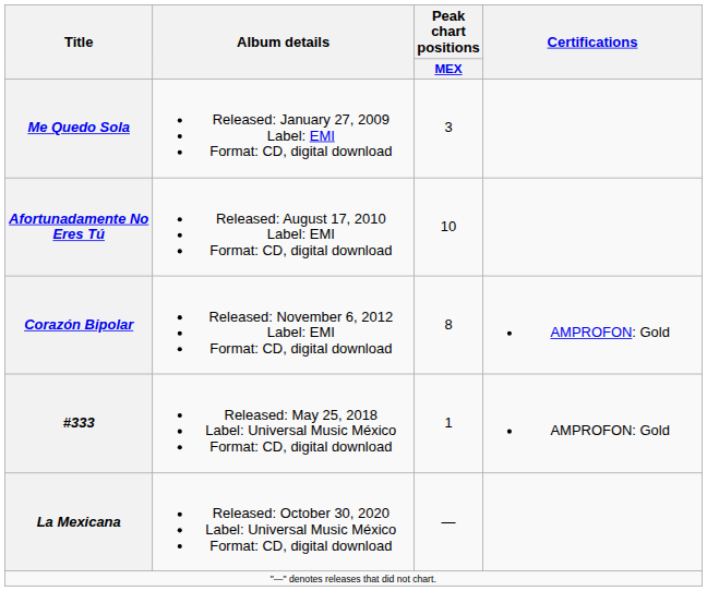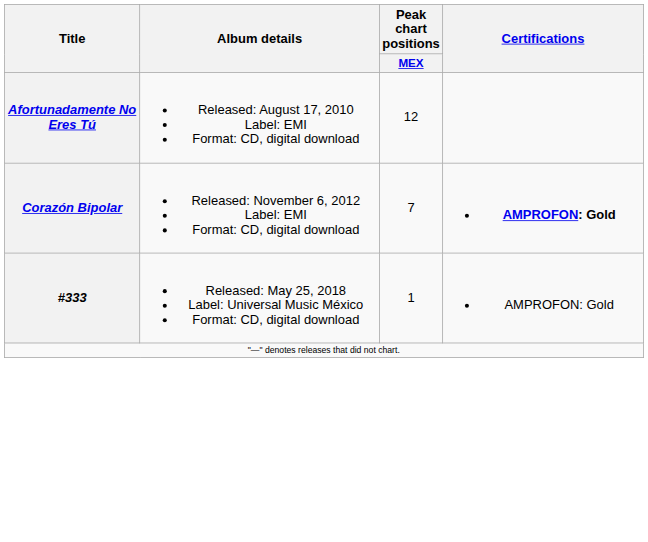 <table class="wikitable plainrowheaders" style="text-align:center;">
 <tr>
 <th scope="col" rowspan="2" style="width:10em;">Title</th>
 <th scope="col" rowspan="2" style="width:18em;">Album details</th>
 <th scope="col">Peak chart positions</th>
 <th scope="col" rowspan="2" style="width:15em;"><a href='#'>Certifications</a></th>
 </tr>
 <tr>
 <th scope="col" style="width:3em;font-size:90%;"><a href='#'>MEX</a></th>
 </tr>
 <tr>
-<th scope="row"><em><a href='#'>Me Quedo Sola</a></em></th>
-<td><br><ul><li>Released: January 27, 2009</li><li>Label: <a href='#'>EMI</a></li><li>Format: CD, digital download</li></ul></td>
-<td>3</td>
-<td></td>
-</tr>
-<tr>
 <th scope="row"><em><a href='#'>Afortunadamente No Eres Tú</a></em></th>
 <td><br><ul><li>Released: August 17, 2010</li><li>Label: EMI</li><li>Format: CD, digital download</li></ul></td>
-<td>10</td>
+<td>12</td>
 <td></td>
 </tr>
 <tr>
 <th scope="row"><em><a href='#'>Corazón Bipolar</a></em></th>
 <td><br><ul><li>Released: November 6, 2012</li><li>Label: EMI</li><li>Format: CD, digital download</li></ul></td>
-<td>8</td>
-<td><br><ul><li><a href='#'>AMPROFON</a>: Gold</li></ul></td>
+<td>7</td>
+<td><strong><br><ul><li><a href='#'>AMPROFON</a>: Gold</li></ul></strong></td>
 </tr>
 <tr>
 <th scope="row"><em>#333</em></th>
 <td><br><ul><li>Released: May 25, 2018</li><li>Label: Universal Music México</li><li>Format: CD, digital download</li></ul></td>
 <td>1</td>
 <td><br><ul><li>AMPROFON: Gold</li></ul></td>
 </tr>
 <tr>
-<th scope="row"><em>La Mexicana</em></th>
-<td><br><ul><li>Released: October 30, 2020</li><li>Label: Universal Music México</li><li>Format: CD, digital download</li></ul></td>
-<td>—</td>
-<td></td>
-</tr>
-<tr>
 <td colspan="4" style="text-align:center; font-size:8pt;">"—" denotes releases that did not chart.</td>
 </tr>
 </table>
